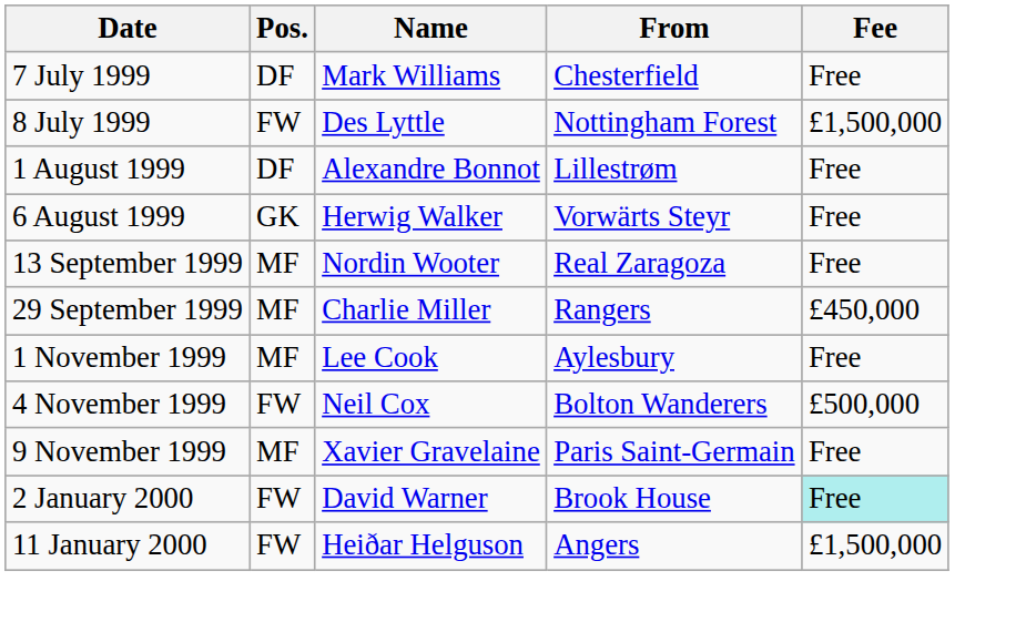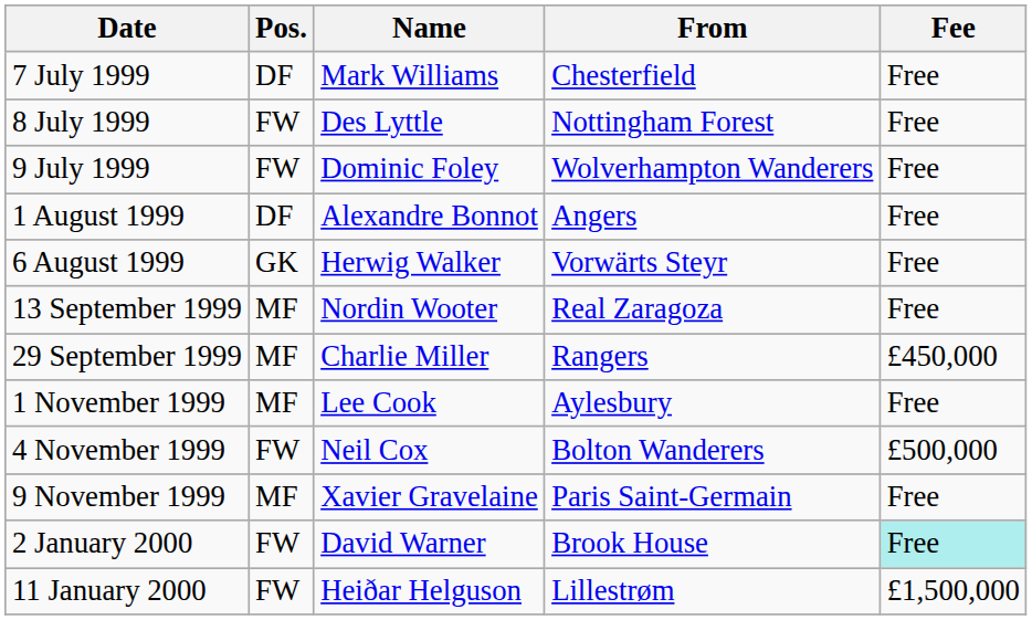 <table class="wikitable">
 <tr>
 <th>Date</th>
 <th>Pos.</th>
 <th>Name</th>
 <th>From</th>
 <th>Fee</th>
 </tr>
 <tr>
 <td>7 July 1999</td>
 <td>DF</td>
 <td><a href='#'>Mark Williams</a></td>
 <td><a href='#'>Chesterfield</a></td>
 <td>Free</td>
 </tr>
 <tr>
 <td>8 July 1999</td>
 <td>FW</td>
 <td><a href='#'>Des Lyttle</a></td>
 <td><a href='#'>Nottingham Forest</a></td>
-<td>£1,500,000</td>
+<td>Free</td>
+</tr>
+<tr>
+<td>9 July 1999</td>
+<td>FW</td>
+<td><a href='#'>Dominic Foley</a></td>
+<td><a href='#'>Wolverhampton Wanderers</a></td>
+<td>Free</td>
 </tr>
 <tr>
 <td>1 August 1999</td>
 <td>DF</td>
 <td><a href='#'>Alexandre Bonnot</a></td>
-<td><a href='#'>Lillestrøm</a></td>
+<td><a href='#'>Angers</a></td>
 <td>Free</td>
 </tr>
 <tr>
 <td>6 August 1999</td>
 <td>GK</td>
 <td><a href='#'>Herwig Walker</a></td>
 <td><a href='#'>Vorwärts Steyr</a></td>
 <td>Free</td>
 </tr>
 <tr>
 <td>13 September 1999</td>
 <td>MF</td>
 <td><a href='#'>Nordin Wooter</a></td>
 <td><a href='#'>Real Zaragoza</a></td>
 <td>Free</td>
 </tr>
 <tr>
 <td>29 September 1999</td>
 <td>MF</td>
 <td><a href='#'>Charlie Miller</a></td>
 <td><a href='#'>Rangers</a></td>
 <td>£450,000</td>
 </tr>
 <tr>
 <td>1 November 1999</td>
 <td>MF</td>
 <td><a href='#'>Lee Cook</a></td>
 <td><a href='#'>Aylesbury</a></td>
 <td>Free</td>
 </tr>
 <tr>
 <td>4 November 1999</td>
 <td>FW</td>
 <td><a href='#'>Neil Cox</a></td>
 <td><a href='#'>Bolton Wanderers</a></td>
 <td>£500,000</td>
 </tr>
 <tr>
 <td>9 November 1999</td>
 <td>MF</td>
 <td><a href='#'>Xavier Gravelaine</a></td>
 <td><a href='#'>Paris Saint-Germain</a></td>
 <td>Free</td>
 </tr>
 <tr>
 <td>2 January 2000</td>
 <td>FW</td>
 <td><a href='#'>David Warner</a></td>
 <td><a href='#'>Brook House</a></td>
 <td style="background: paleturquoise;">Free</td>
 </tr>
 <tr>
 <td>11 January 2000</td>
 <td>FW</td>
 <td><a href='#'>Heiðar Helguson</a></td>
-<td><a href='#'>Angers</a></td>
+<td><a href='#'>Lillestrøm</a></td>
 <td>£1,500,000</td>
 </tr>
 </table>
